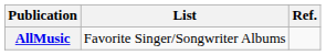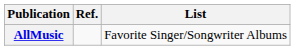 <table class="wikitable plainrowheaders">
 <tr>
 <th>Publication</th>
+<th>Ref.</th>
 <th>List</th>
-<th>Ref.</th>
 </tr>
 <tr>
 <th scope="row"><a href='#'>AllMusic</a></th>
+<td></td>
 <td>Favorite Singer/Songwriter Albums</td>
-<td></td>
 </tr>
 </table>
